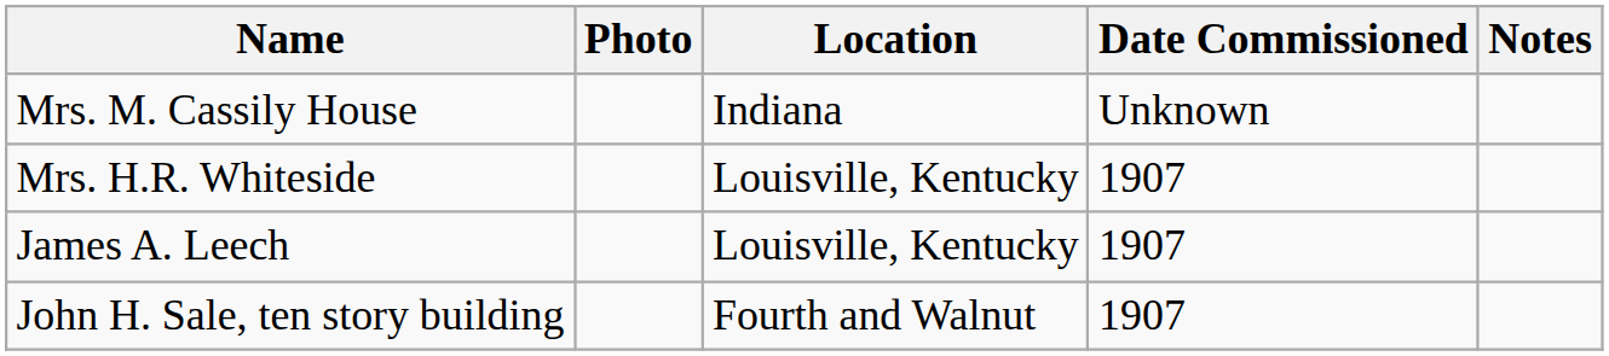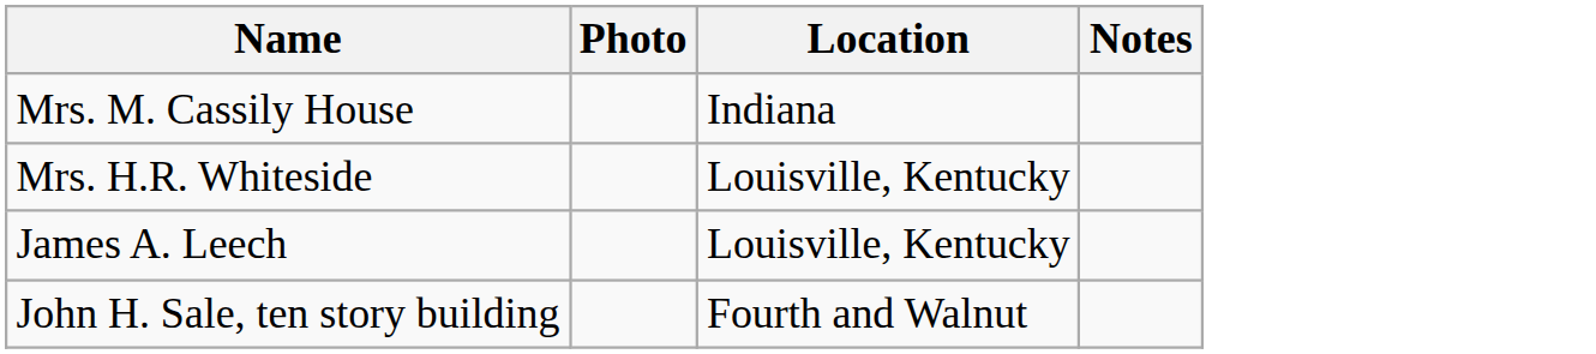 <table class="wikitable sortable">
 <tr>
 <th>Name</th>
 <th>Photo</th>
 <th>Location</th>
-<th>Date Commissioned</th>
 <th>Notes</th>
 </tr>
 <tr>
 <td>Mrs. M. Cassily House</td>
 <td></td>
 <td>Indiana</td>
-<td>Unknown</td>
 <td></td>
 </tr>
 <tr>
 <td>Mrs. H.R. Whiteside</td>
 <td></td>
 <td>Louisville, Kentucky</td>
-<td>1907</td>
 <td></td>
 </tr>
 <tr>
 <td>James A. Leech</td>
 <td></td>
 <td>Louisville, Kentucky</td>
-<td>1907</td>
 <td></td>
 </tr>
 <tr>
 <td>John H. Sale, ten story building</td>
 <td></td>
 <td>Fourth and Walnut</td>
-<td>1907</td>
 <td></td>
 </tr>
 </table>
